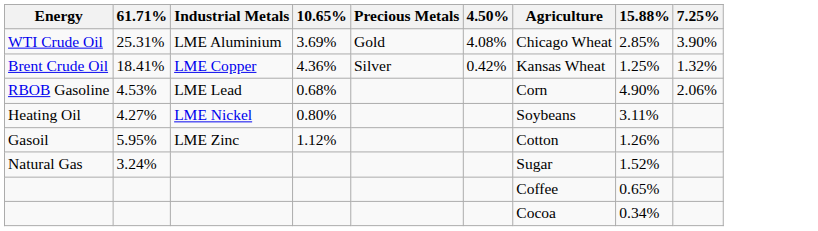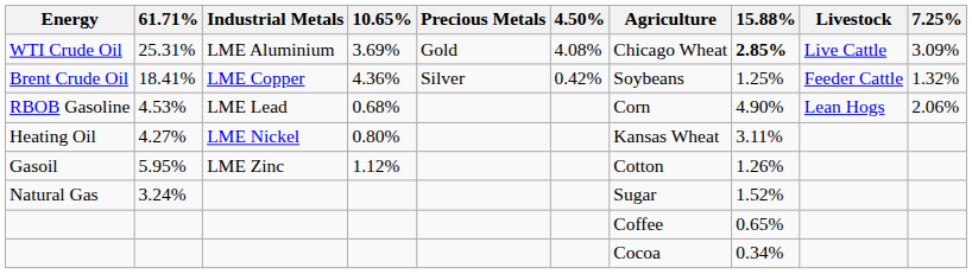 <table class="wikitable">
 <tr>
 <th>Energy</th>
 <th>61.71%</th>
 <th>Industrial Metals</th>
 <th>10.65%</th>
 <th>Precious Metals</th>
 <th>4.50%</th>
 <th>Agriculture</th>
 <th>15.88%</th>
+<th>Livestock</th>
 <th>7.25%</th>
 </tr>
 <tr>
 <td><a href='#'>WTI Crude Oil</a></td>
 <td>25.31%</td>
 <td>LME Aluminium</td>
 <td>3.69%</td>
 <td>Gold</td>
 <td>4.08%</td>
 <td>Chicago Wheat</td>
-<td>2.85%</td>
-<td>3.90%</td>
+<td><strong>2.85%</strong></td>
+<td><a href='#'>Live Cattle</a></td>
+<td>3.09%</td>
 </tr>
 <tr>
 <td><a href='#'>Brent Crude Oil</a></td>
 <td>18.41%</td>
 <td><a href='#'>LME Copper</a></td>
 <td>4.36%</td>
 <td>Silver</td>
 <td>0.42%</td>
-<td>Kansas Wheat</td>
+<td>Soybeans</td>
 <td>1.25%</td>
+<td><a href='#'>Feeder Cattle</a></td>
 <td>1.32%</td>
 </tr>
 <tr>
 <td><a href='#'>RBOB</a> Gasoline</td>
 <td>4.53%</td>
 <td>LME Lead</td>
 <td>0.68%</td>
 <td></td>
 <td></td>
 <td>Corn</td>
 <td>4.90%</td>
+<td><a href='#'>Lean Hogs</a></td>
 <td>2.06%</td>
 </tr>
 <tr>
 <td>Heating Oil</td>
 <td>4.27%</td>
 <td><a href='#'>LME Nickel</a></td>
 <td>0.80%</td>
 <td></td>
 <td></td>
-<td>Soybeans</td>
+<td>Kansas Wheat</td>
 <td>3.11%</td>
+<td></td>
 <td></td>
 </tr>
 <tr>
 <td>Gasoil</td>
 <td>5.95%</td>
 <td>LME Zinc</td>
 <td>1.12%</td>
 <td></td>
 <td></td>
 <td>Cotton</td>
 <td>1.26%</td>
 <td></td>
+<td></td>
 </tr>
 <tr>
 <td>Natural Gas</td>
 <td>3.24%</td>
 <td></td>
 <td></td>
 <td></td>
 <td></td>
 <td>Sugar</td>
 <td>1.52%</td>
+<td></td>
 <td></td>
 </tr>
 <tr>
 <td></td>
 <td></td>
 <td></td>
 <td></td>
 <td></td>
 <td></td>
 <td>Coffee</td>
 <td>0.65%</td>
 <td></td>
+<td></td>
 </tr>
 <tr>
 <td></td>
 <td></td>
 <td></td>
 <td></td>
 <td></td>
 <td></td>
 <td>Cocoa</td>
 <td>0.34%</td>
 <td></td>
+<td></td>
 </tr>
 </table>
